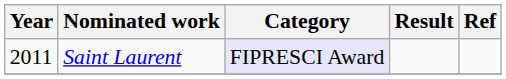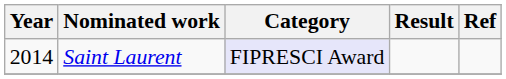 <table class="wikitable sortable">
 <tr>
 <th>Year</th>
 <th>Nominated work</th>
 <th>Category</th>
 <th>Result</th>
 <th>Ref</th>
 </tr>
 <tr>
-<td>2011</td>
+<td>2014</td>
 <td><em><a href='#'>Saint Laurent</a></em></td>
 <td style="background: lavender;">FIPRESCI Award</td>
 <td></td>
 <td></td>
 </tr>
 <tr>
 </tr>
 </table>
